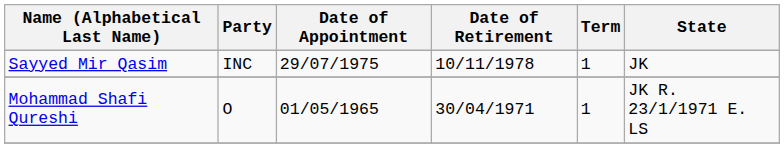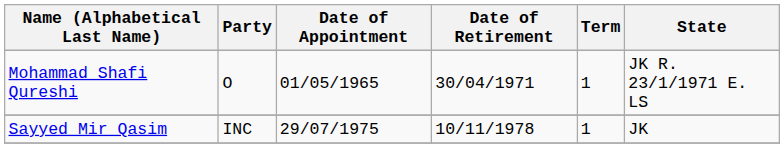 <table class="wikitable sortable">
 <tr>
 <th>Name (Alphabetical Last Name)</th>
 <th>Party</th>
 <th>Date of Appointment</th>
 <th>Date of Retirement</th>
 <th>Term</th>
 <th>State</th>
+</tr>
+<tr>
+</tr>
+<tr>
+<td><a href='#'>Mohammad Shafi Qureshi</a></td>
+<td>O</td>
+<td>01/05/1965</td>
+<td>30/04/1971</td>
+<td>1</td>
+<td>JK R. 23/1/1971 E. LS</td>
 </tr>
 <tr>
 </tr>
 <tr>
 <td><a href='#'>Sayyed Mir Qasim</a></td>
 <td>INC</td>
 <td>29/07/1975</td>
 <td>10/11/1978</td>
 <td>1</td>
 <td>JK</td>
 </tr>
 <tr>
 </tr>
-<tr>
-<td><a href='#'>Mohammad Shafi Qureshi</a></td>
-<td>O</td>
-<td>01/05/1965</td>
-<td>30/04/1971</td>
-<td>1</td>
-<td>JK R. 23/1/1971 E. LS</td>
-</tr>
-<tr>
-</tr>
 </table>
